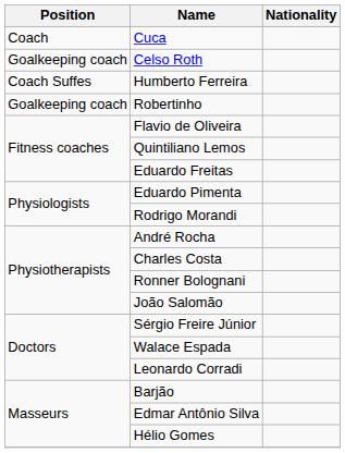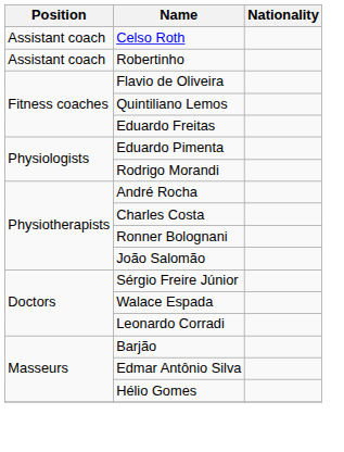 <table class="wikitable">
 <tr>
 <th>Position</th>
 <th>Name</th>
 <th>Nationality</th>
 </tr>
 <tr>
-<td>Coach</td>
-<td><a href='#'>Cuca</a></td>
-<td></td>
-</tr>
-<tr>
-<td>Goalkeeping coach</td>
+<td>Assistant coach</td>
 <td><a href='#'>Celso Roth</a></td>
 <td></td>
 </tr>
 <tr>
-<td>Coach Suffes</td>
-<td>Humberto Ferreira</td>
-<td></td>
-</tr>
-<tr>
-<td>Goalkeeping coach</td>
+<td>Assistant coach</td>
 <td>Robertinho</td>
 <td></td>
 </tr>
 <tr>
 <td rowspan=3>Fitness coaches</td>
 <td>Flavio de Oliveira</td>
 <td></td>
 </tr>
 <tr>
 <td>Quintiliano Lemos</td>
 <td></td>
 </tr>
 <tr>
 <td>Eduardo Freitas</td>
 <td></td>
 </tr>
 <tr>
 <td rowspan=2>Physiologists</td>
 <td>Eduardo Pimenta</td>
 <td></td>
 </tr>
 <tr>
 <td>Rodrigo Morandi</td>
 <td></td>
 </tr>
 <tr>
 <td rowspan=4>Physiotherapists</td>
 <td>André Rocha</td>
 <td></td>
 </tr>
 <tr>
 <td>Charles Costa</td>
 <td></td>
 </tr>
 <tr>
 <td>Ronner Bolognani</td>
 <td></td>
 </tr>
 <tr>
 <td>João Salomão</td>
 <td></td>
 </tr>
 <tr>
 <td rowspan=3>Doctors</td>
 <td>Sérgio Freire Júnior</td>
 <td></td>
 </tr>
 <tr>
 <td>Walace Espada</td>
 <td></td>
 </tr>
 <tr>
 <td>Leonardo Corradi</td>
 <td></td>
 </tr>
 <tr>
 <td rowspan=3>Masseurs</td>
 <td>Barjão</td>
 <td></td>
 </tr>
 <tr>
 <td>Edmar Antônio Silva</td>
 <td></td>
 </tr>
 <tr>
 <td>Hélio Gomes</td>
 <td></td>
 </tr>
 <tr>
 </tr>
 </table>
